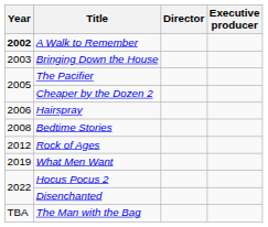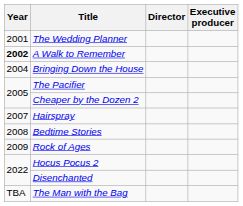 <table class="wikitable">
 <tr>
 <th>Year</th>
 <th>Title</th>
 <th>Director</th>
 <th>Executive<br>producer</th>
 </tr>
 <tr>
+<td>2001</td>
+<td><em><a href='#'>The Wedding Planner</a></em></td>
+<td></td>
+<td></td>
+</tr>
+<tr>
 <td><strong>2002</strong></td>
 <td><em><a href='#'>A Walk to Remember</a></em></td>
 <td></td>
 <td></td>
 </tr>
 <tr>
-<td>2003</td>
+<td>2004</td>
 <td><em><a href='#'>Bringing Down the House</a></em></td>
 <td></td>
 <td></td>
 </tr>
 <tr>
 <td rowspan="2">2005</td>
 <td><em><a href='#'>The Pacifier</a></em></td>
 <td></td>
 <td></td>
 </tr>
 <tr>
 <td><em><a href='#'>Cheaper by the Dozen 2</a></em></td>
 <td></td>
 <td></td>
 </tr>
 <tr>
-<td>2006</td>
+<td>2007</td>
 <td><em><a href='#'>Hairspray</a></em></td>
 <td></td>
 <td></td>
 </tr>
 <tr>
 <td>2008</td>
 <td><em><a href='#'>Bedtime Stories</a></em></td>
 <td></td>
 <td></td>
 </tr>
 <tr>
-<td>2012</td>
+<td>2009</td>
 <td><em><a href='#'>Rock of Ages</a></em></td>
-<td></td>
-<td></td>
-</tr>
-<tr>
-<td>2019</td>
-<td><em><a href='#'>What Men Want</a></em></td>
 <td></td>
 <td></td>
 </tr>
 <tr>
 <td rowspan=2>2022</td>
 <td><em><a href='#'>Hocus Pocus 2</a></em></td>
 <td></td>
 <td></td>
 </tr>
 <tr>
 <td><em><a href='#'>Disenchanted</a></em></td>
 <td></td>
 <td></td>
 </tr>
 <tr>
 <td>TBA</td>
 <td><em><a href='#'>The Man with the Bag</a></em></td>
 <td></td>
 <td></td>
 </tr>
 </table>
